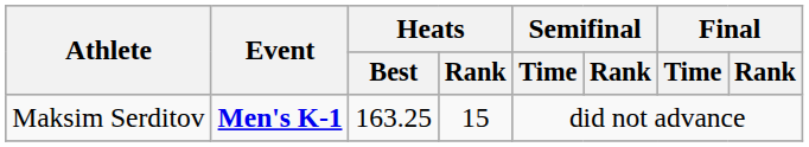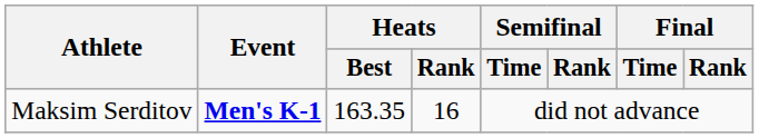 <table class=wikitable style=font-size:90%;text-align:center>
 <tr>
 <th rowspan=2>Athlete</th>
 <th rowspan=2>Event</th>
 <th colspan=2>Heats</th>
 <th colspan=2>Semifinal</th>
 <th colspan=2>Final</th>
 </tr>
 <tr style="font-size:95%">
 <th>Best</th>
 <th>Rank</th>
 <th>Time</th>
 <th>Rank</th>
 <th>Time</th>
 <th>Rank</th>
 </tr>
 <tr>
 <td align=left>Maksim Serditov</td>
 <td align=left><strong><a href='#'>Men's K-1</a></strong></td>
-<td>163.25</td>
-<td>15</td>
+<td>163.35</td>
+<td>16</td>
 <td colspan=4>did not advance</td>
 </tr>
 </table>
